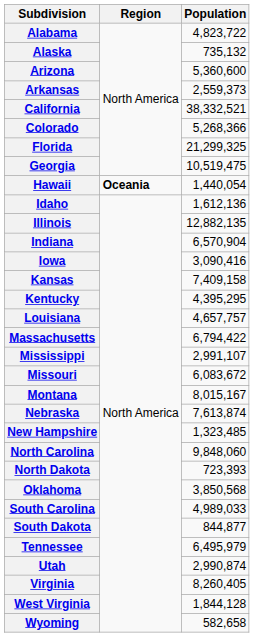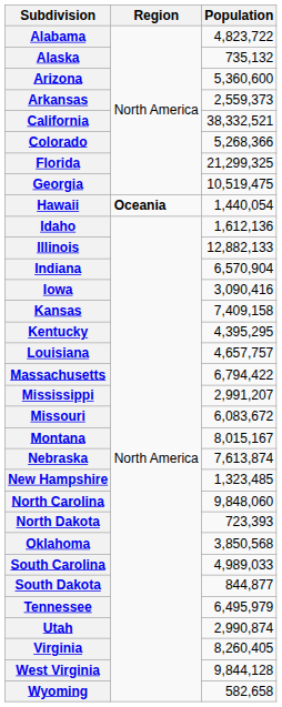 <table class="wikitable sortable plainrowheaders">
 <tr>
 <th scope="col">Subdivision</th>
 <th scope="col">Region</th>
 <th scope="col">Population</th>
 </tr>
 <tr>
 <th scope="row"><a href='#'>Alabama</a></th>
 <td rowspan="8">North America</td>
 <td style="text-align:right;">4,823,722</td>
 </tr>
 <tr>
 <th scope="row"><a href='#'>Alaska</a></th>
 <td style="text-align:right;">735,132</td>
 </tr>
 <tr>
 <th scope="row"><a href='#'>Arizona</a></th>
 <td style="text-align:right;">5,360,600</td>
 </tr>
 <tr>
 <th scope="row"><a href='#'>Arkansas</a></th>
 <td style="text-align:right;">2,559,373</td>
 </tr>
 <tr>
 <th scope="row"><a href='#'>California</a></th>
 <td style="text-align:right;">38,332,521</td>
 </tr>
 <tr>
 <th scope="row"><a href='#'>Colorado</a></th>
 <td style="text-align:right;">5,268,366</td>
 </tr>
 <tr>
 <th scope="row"><a href='#'>Florida</a></th>
 <td style="text-align:right;">21,299,325</td>
 </tr>
 <tr>
 <th scope="row"><a href='#'>Georgia</a></th>
 <td style="text-align:right;">10,519,475</td>
 </tr>
 <tr>
 <th scope="row"><a href='#'>Hawaii</a></th>
 <td><strong>Oceania</strong></td>
 <td style="text-align:right;">1,440,054</td>
 </tr>
 <tr>
 <th scope="row"><a href='#'>Idaho</a></th>
 <td rowspan="23">North America</td>
 <td style="text-align:right;">1,612,136</td>
 </tr>
 <tr>
 <th scope="row"><a href='#'>Illinois</a></th>
-<td style="text-align:right;">12,882,135</td>
+<td style="text-align:right;">12,882,133</td>
 </tr>
 <tr>
 <th scope="row"><a href='#'>Indiana</a></th>
 <td style="text-align:right;">6,570,904</td>
 </tr>
 <tr>
 <th scope="row"><a href='#'>Iowa</a></th>
 <td style="text-align:right;">3,090,416</td>
 </tr>
 <tr>
 <th scope="row"><a href='#'>Kansas</a></th>
 <td style="text-align:right;">7,409,158</td>
 </tr>
 <tr>
 <th scope="row"><a href='#'>Kentucky</a></th>
 <td style="text-align:right;">4,395,295</td>
 </tr>
 <tr>
 <th scope="row"><a href='#'>Louisiana</a></th>
 <td style="text-align:right;">4,657,757</td>
 </tr>
 <tr>
 <th scope="row"><a href='#'>Massachusetts</a></th>
 <td style="text-align:right;">6,794,422</td>
 </tr>
 <tr>
 <th scope="row"><a href='#'>Mississippi</a></th>
-<td style="text-align:right;">2,991,107</td>
+<td style="text-align:right;">2,991,207</td>
 </tr>
 <tr>
 <th scope="row"><a href='#'>Missouri</a></th>
 <td style="text-align:right;">6,083,672</td>
 </tr>
 <tr>
 <th scope="row"><a href='#'>Montana</a></th>
 <td style="text-align:right;">8,015,167</td>
 </tr>
 <tr>
 <th scope="row"><a href='#'>Nebraska</a></th>
 <td style="text-align:right;">7,613,874</td>
 </tr>
 <tr>
 <th scope="row"><a href='#'>New Hampshire</a></th>
 <td style="text-align:right;">1,323,485</td>
 </tr>
 <tr>
 <th scope="row"><a href='#'>North Carolina</a></th>
 <td style="text-align:right;">9,848,060</td>
 </tr>
 <tr>
 <th scope="row"><a href='#'>North Dakota</a></th>
 <td style="text-align:right;">723,393</td>
 </tr>
 <tr>
 <th scope="row"><a href='#'>Oklahoma</a></th>
 <td style="text-align:right;">3,850,568</td>
 </tr>
 <tr>
 <th scope="row"><a href='#'>South Carolina</a></th>
 <td style="text-align:right;">4,989,033</td>
 </tr>
 <tr>
 <th scope="row"><a href='#'>South Dakota</a></th>
 <td style="text-align:right;">844,877</td>
 </tr>
 <tr>
 <th scope="row"><a href='#'>Tennessee</a></th>
 <td style="text-align:right;">6,495,979</td>
 </tr>
 <tr>
 <th scope="row"><a href='#'>Utah</a></th>
 <td style="text-align:right;">2,990,874</td>
 </tr>
 <tr>
 <th scope="row"><a href='#'>Virginia</a></th>
 <td style="text-align:right;">8,260,405</td>
 </tr>
 <tr>
 <th scope="row"><a href='#'>West Virginia</a></th>
-<td style="text-align:right;">1,844,128</td>
+<td style="text-align:right;">9,844,128</td>
 </tr>
 <tr>
 <th scope="row"><a href='#'>Wyoming</a></th>
 <td style="text-align:right;">582,658</td>
 </tr>
 </table>
